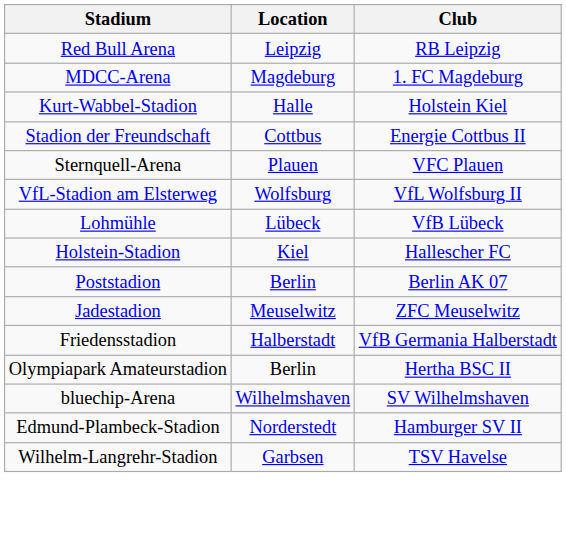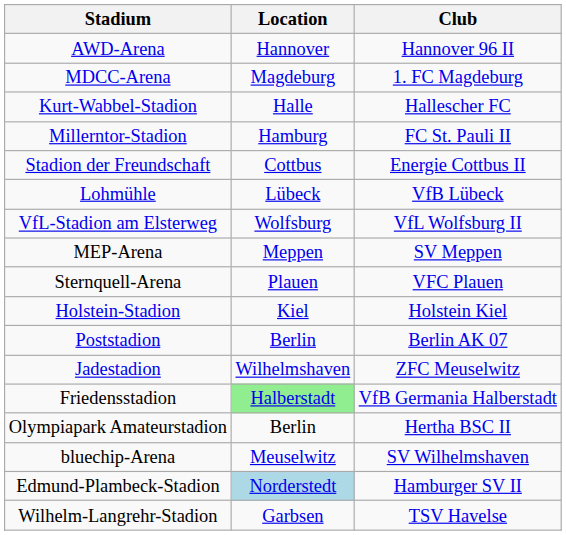 <table class="wikitable sortable" style="text-align:center">
 <tr>
 <th>Stadium</th>
 <th>Location</th>
 <th>Club</th>
 </tr>
 <tr>
-<td><a href='#'>Red Bull Arena</a></td>
-<td><a href='#'>Leipzig</a></td>
-<td><a href='#'>RB Leipzig</a></td>
+<td><a href='#'>AWD-Arena</a></td>
+<td><a href='#'>Hannover</a></td>
+<td><a href='#'>Hannover 96 II</a></td>
 </tr>
 <tr>
 <td><a href='#'>MDCC-Arena</a></td>
 <td><a href='#'>Magdeburg</a></td>
 <td><a href='#'>1. FC Magdeburg</a></td>
 </tr>
 <tr>
 <td><a href='#'>Kurt-Wabbel-Stadion</a></td>
 <td><a href='#'>Halle</a></td>
-<td><a href='#'>Holstein Kiel</a></td>
+<td><a href='#'>Hallescher FC</a></td>
+</tr>
+<tr>
+<td><a href='#'>Millerntor-Stadion</a></td>
+<td><a href='#'>Hamburg</a></td>
+<td><a href='#'>FC St. Pauli II</a></td>
 </tr>
 <tr>
 <td><a href='#'>Stadion der Freundschaft</a></td>
 <td><a href='#'>Cottbus</a></td>
 <td><a href='#'>Energie Cottbus II</a></td>
 </tr>
 <tr>
-<td>Sternquell-Arena</td>
-<td><a href='#'>Plauen</a></td>
-<td><a href='#'>VFC Plauen</a></td>
+<td><a href='#'>Lohmühle</a></td>
+<td><a href='#'>Lübeck</a></td>
+<td><a href='#'>VfB Lübeck</a></td>
 </tr>
 <tr>
 <td><a href='#'>VfL-Stadion am Elsterweg</a></td>
 <td><a href='#'>Wolfsburg</a></td>
 <td><a href='#'>VfL Wolfsburg II</a></td>
 </tr>
 <tr>
-<td><a href='#'>Lohmühle</a></td>
-<td><a href='#'>Lübeck</a></td>
-<td><a href='#'>VfB Lübeck</a></td>
+<td>MEP-Arena</td>
+<td><a href='#'>Meppen</a></td>
+<td><a href='#'>SV Meppen</a></td>
+</tr>
+<tr>
+<td>Sternquell-Arena</td>
+<td><a href='#'>Plauen</a></td>
+<td><a href='#'>VFC Plauen</a></td>
 </tr>
 <tr>
 <td><a href='#'>Holstein-Stadion</a></td>
 <td><a href='#'>Kiel</a></td>
-<td><a href='#'>Hallescher FC</a></td>
+<td><a href='#'>Holstein Kiel</a></td>
 </tr>
 <tr>
 <td><a href='#'>Poststadion</a></td>
 <td><a href='#'>Berlin</a></td>
 <td><a href='#'>Berlin AK 07</a></td>
 </tr>
 <tr>
 <td><a href='#'>Jadestadion</a></td>
-<td><a href='#'>Meuselwitz</a></td>
+<td><a href='#'>Wilhelmshaven</a></td>
 <td><a href='#'>ZFC Meuselwitz</a></td>
 </tr>
 <tr>
 <td>Friedensstadion</td>
-<td><a href='#'>Halberstadt</a></td>
+<td style="background: lightgreen;"><a href='#'>Halberstadt</a></td>
 <td><a href='#'>VfB Germania Halberstadt</a></td>
 </tr>
 <tr>
 <td>Olympiapark Amateurstadion</td>
 <td>Berlin</td>
 <td><a href='#'>Hertha BSC II</a></td>
 </tr>
 <tr>
 <td>bluechip-Arena</td>
-<td><a href='#'>Wilhelmshaven</a></td>
+<td><a href='#'>Meuselwitz</a></td>
 <td><a href='#'>SV Wilhelmshaven</a></td>
 </tr>
 <tr>
 <td>Edmund-Plambeck-Stadion</td>
-<td><a href='#'>Norderstedt</a></td>
+<td style="background: lightblue;"><a href='#'>Norderstedt</a></td>
 <td><a href='#'>Hamburger SV II</a></td>
 </tr>
 <tr>
 <td>Wilhelm-Langrehr-Stadion</td>
 <td><a href='#'>Garbsen</a></td>
 <td><a href='#'>TSV Havelse</a></td>
 </tr>
 </table>
